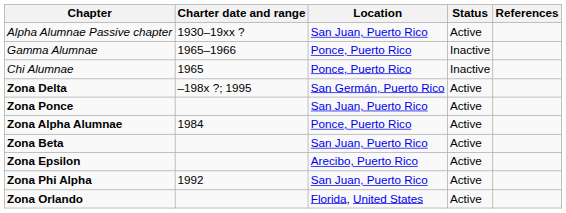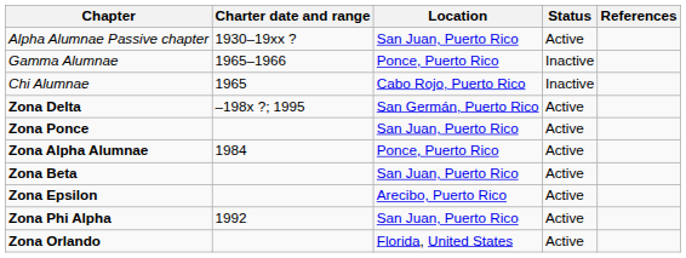 <table class="wikitable sortable">
 <tr>
 <th>Chapter</th>
 <th>Charter date and range</th>
 <th>Location</th>
 <th>Status</th>
 <th>References</th>
 </tr>
 <tr>
 <td><em>Alpha Alumnae Passive chapter</em></td>
 <td>1930–19xx ?</td>
 <td><a href='#'>San Juan, Puerto Rico</a></td>
 <td>Active</td>
 <td></td>
 </tr>
 <tr>
 <td><em>Gamma Alumnae</em></td>
 <td>1965–1966</td>
 <td><a href='#'>Ponce, Puerto Rico</a></td>
 <td>Inactive</td>
 <td></td>
 </tr>
 <tr>
 <td><em>Chi Alumnae</em></td>
 <td>1965</td>
-<td><a href='#'>Ponce, Puerto Rico</a></td>
+<td><a href='#'>Cabo Rojo, Puerto Rico</a></td>
 <td>Inactive</td>
 <td></td>
 </tr>
 <tr>
 <td><strong>Zona Delta</strong></td>
 <td>–198x ?; 1995</td>
 <td><a href='#'>San Germán, Puerto Rico</a></td>
 <td>Active</td>
 <td></td>
 </tr>
 <tr>
 <td><strong>Zona Ponce</strong></td>
 <td></td>
 <td><a href='#'>San Juan, Puerto Rico</a></td>
 <td>Active</td>
 <td></td>
 </tr>
 <tr>
 <td><strong>Zona Alpha Alumnae</strong></td>
 <td>1984</td>
 <td><a href='#'>Ponce, Puerto Rico</a></td>
 <td>Active</td>
 <td></td>
 </tr>
 <tr>
 <td><strong>Zona Beta</strong></td>
 <td></td>
 <td><a href='#'>San Juan, Puerto Rico</a></td>
 <td>Active</td>
 <td></td>
 </tr>
 <tr>
 <td><strong>Zona Epsilon</strong></td>
 <td></td>
 <td><a href='#'>Arecibo, Puerto Rico</a></td>
 <td>Active</td>
 <td></td>
 </tr>
 <tr>
 <td><strong>Zona Phi Alpha </strong></td>
 <td>1992</td>
 <td><a href='#'>San Juan, Puerto Rico</a></td>
 <td>Active</td>
 <td></td>
 </tr>
 <tr>
 <td><strong>Zona Orlando </strong></td>
 <td></td>
 <td><a href='#'>Florida</a>, <a href='#'>United States</a></td>
 <td>Active</td>
 <td></td>
 </tr>
 </table>
